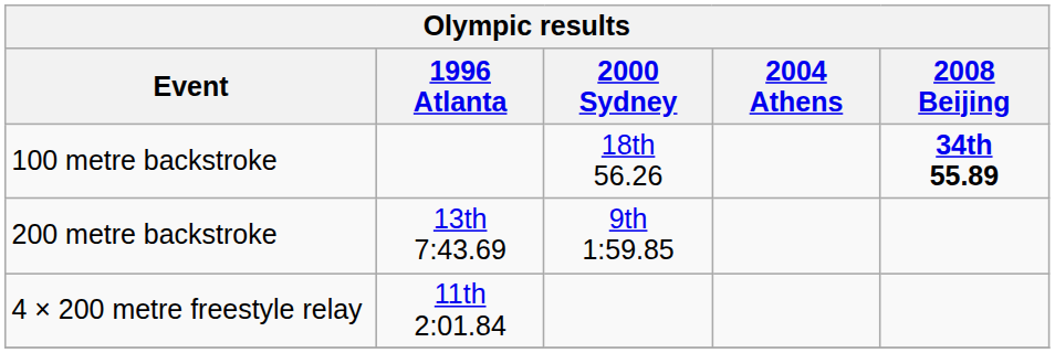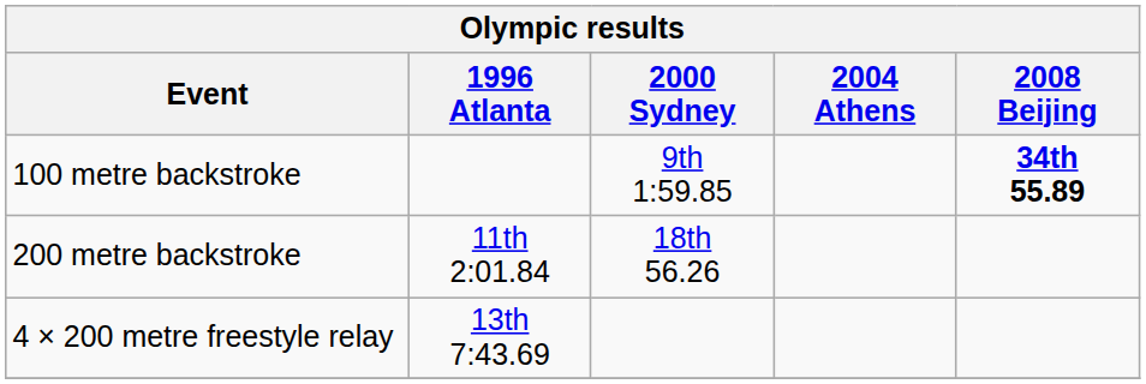 <table class="wikitable" style="text-align: center">
 <tr>
 <th colspan=5>Olympic results</th>
 </tr>
 <tr>
 <th>Event</th>
 <th width="90"><a href='#'>1996 Atlanta</a></th>
 <th width="90"><a href='#'>2000 Sydney</a></th>
 <th width="90"><a href='#'>2004 Athens</a></th>
 <th width="90"><a href='#'>2008 Beijing</a></th>
 </tr>
 <tr>
 <td align=left>100 metre backstroke </td>
 <td></td>
-<td><a href='#'>18th</a><br>56.26</td>
+<td><a href='#'>9th</a><br>1:59.85</td>
 <td></td>
 <td><strong><a href='#'>34th</a><br>55.89</strong></td>
 </tr>
 <tr>
 <td align=left>200 metre backstroke </td>
-<td><a href='#'>13th</a><br>7:43.69</td>
-<td><a href='#'>9th</a><br>1:59.85</td>
+<td><a href='#'>11th</a><br>2:01.84</td>
+<td><a href='#'>18th</a><br>56.26</td>
 <td></td>
 <td></td>
 </tr>
 <tr>
 <td align=left>4 × 200 metre freestyle relay </td>
-<td><a href='#'>11th</a><br>2:01.84</td>
+<td><a href='#'>13th</a><br>7:43.69</td>
 <td></td>
 <td></td>
 <td></td>
 </tr>
 <tr>
 </tr>
 </table>
